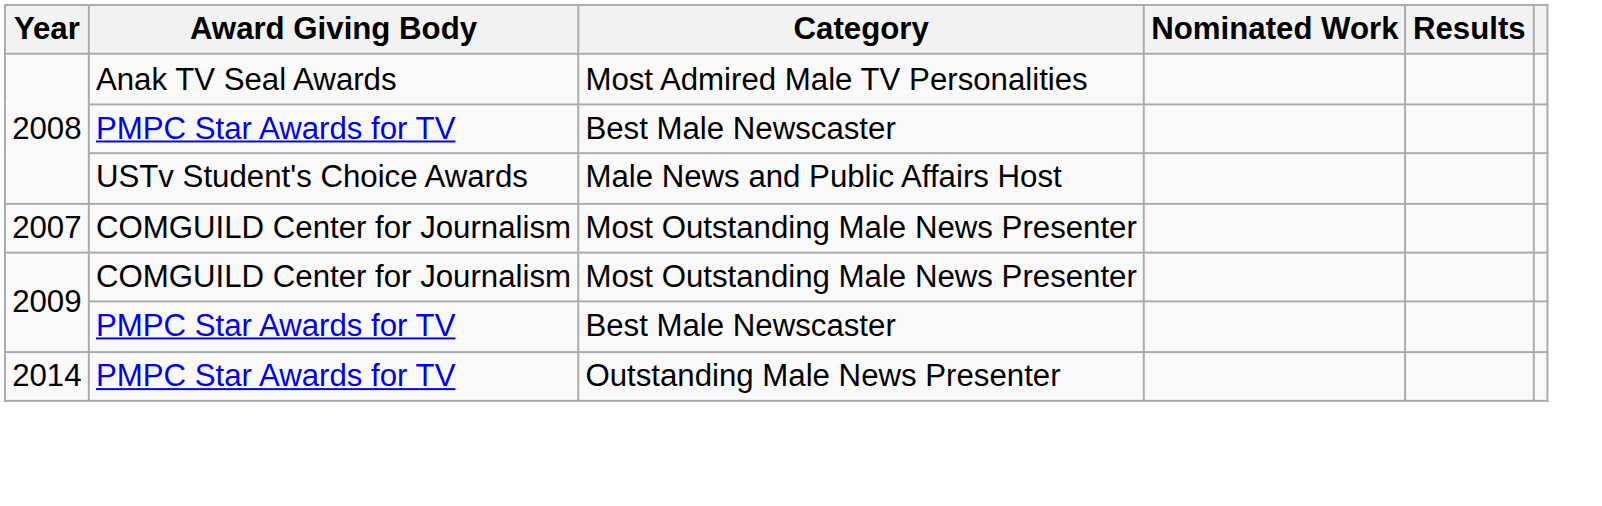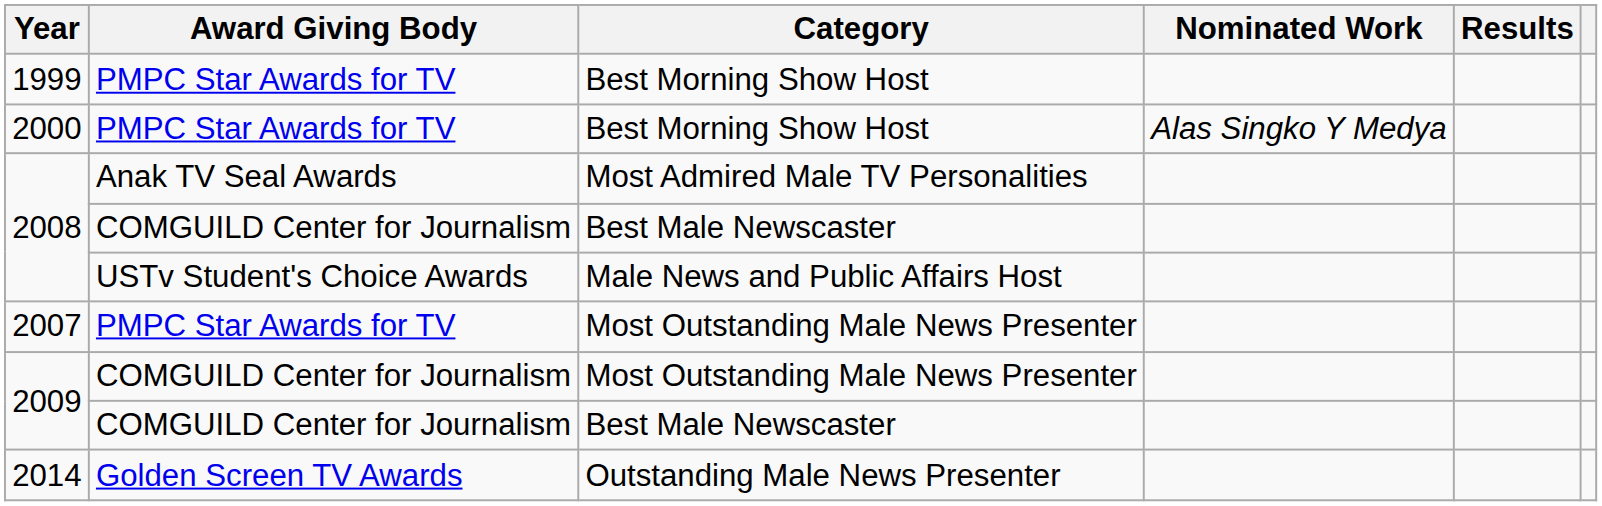 <table class="wikitable">
 <tr>
 <th>Year</th>
 <th>Award Giving Body</th>
 <th>Category</th>
 <th>Nominated Work</th>
 <th>Results</th>
 <th></th>
 </tr>
 <tr>
+<td>1999</td>
+<td><a href='#'>PMPC Star Awards for TV</a></td>
+<td>Best Morning Show Host</td>
+<td></td>
+<td></td>
+<td></td>
+</tr>
+<tr>
+<td>2000</td>
+<td><a href='#'>PMPC Star Awards for TV</a></td>
+<td>Best Morning Show Host</td>
+<td align=center><em>Alas Singko Y Medya</em></td>
+<td></td>
+<td></td>
+</tr>
+<tr>
 <td rowspan=3>2008</td>
 <td>Anak TV Seal Awards</td>
 <td>Most Admired Male TV Personalities</td>
 <td></td>
 <td></td>
 <td></td>
 </tr>
 <tr>
-<td><a href='#'>PMPC Star Awards for TV</a></td>
+<td>COMGUILD Center for Journalism</td>
 <td>Best Male Newscaster</td>
 <td></td>
 <td></td>
 <td></td>
 </tr>
 <tr>
 <td>USTv Student's Choice Awards</td>
 <td>Male News and Public Affairs Host</td>
 <td></td>
 <td></td>
 <td></td>
 </tr>
 <tr>
 <td>2007</td>
-<td>COMGUILD Center for Journalism</td>
+<td><a href='#'>PMPC Star Awards for TV</a></td>
 <td>Most Outstanding Male News Presenter</td>
 <td></td>
 <td></td>
 <td></td>
 </tr>
 <tr>
 <td rowspan=2>2009</td>
 <td>COMGUILD Center for Journalism</td>
 <td>Most Outstanding Male News Presenter</td>
 <td></td>
 <td></td>
 <td></td>
 </tr>
 <tr>
-<td><a href='#'>PMPC Star Awards for TV</a></td>
+<td>COMGUILD Center for Journalism</td>
 <td>Best Male Newscaster</td>
 <td></td>
 <td></td>
 <td></td>
 </tr>
 <tr>
 <td>2014</td>
-<td><a href='#'>PMPC Star Awards for TV</a></td>
+<td><a href='#'>Golden Screen TV Awards</a></td>
 <td>Outstanding Male News Presenter</td>
 <td></td>
 <td></td>
 <td></td>
 </tr>
 </table>
